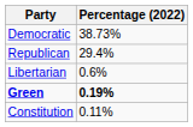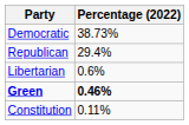 <table class="wikitable" | style="float:right; margin:0em 1em 0em .5em">
 <tr>
 <th>Party</th>
 <th>Percentage (2022)</th>
 </tr>
 <tr>
 <td><a href='#'>Democratic</a></td>
 <td>38.73%</td>
 </tr>
 <tr>
 <td><a href='#'>Republican</a></td>
 <td>29.4%</td>
 </tr>
 <tr>
 <td><a href='#'>Libertarian</a></td>
 <td>0.6%</td>
 </tr>
 <tr>
 <td><a href='#'><strong>Green</strong></a></td>
-<td><strong>0.19%</strong></td>
+<td><strong>0.46%</strong></td>
 </tr>
 <tr>
 <td><a href='#'>Constitution</a></td>
 <td>0.11%</td>
 </tr>
 </table>
